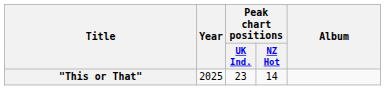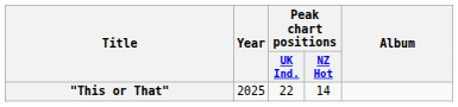 <table class="wikitable plainrowheaders" style="text-align:center;">
 <tr>
 <th scope="col" rowspan="2" style="width:19em;">Title</th>
 <th scope="col" rowspan="2" style="width:1em;">Year</th>
 <th scope="col" colspan="2">Peak chart positions</th>
 <th scope="col" rowspan="2" style="width:9em;">Album</th>
 </tr>
 <tr>
 <th scope="col" style="width:3em; font-size:90%;"><a href='#'>UK<br>Ind.</a><br></th>
 <th scope="col" style="width:3em; font-size:90%;"><a href='#'>NZ<br>Hot</a><br></th>
 </tr>
 <tr>
 <th scope="row">"This or That"<br></th>
 <td>2025</td>
-<td>23</td>
+<td>22</td>
 <td>14</td>
 <td></td>
 </tr>
 </table>
